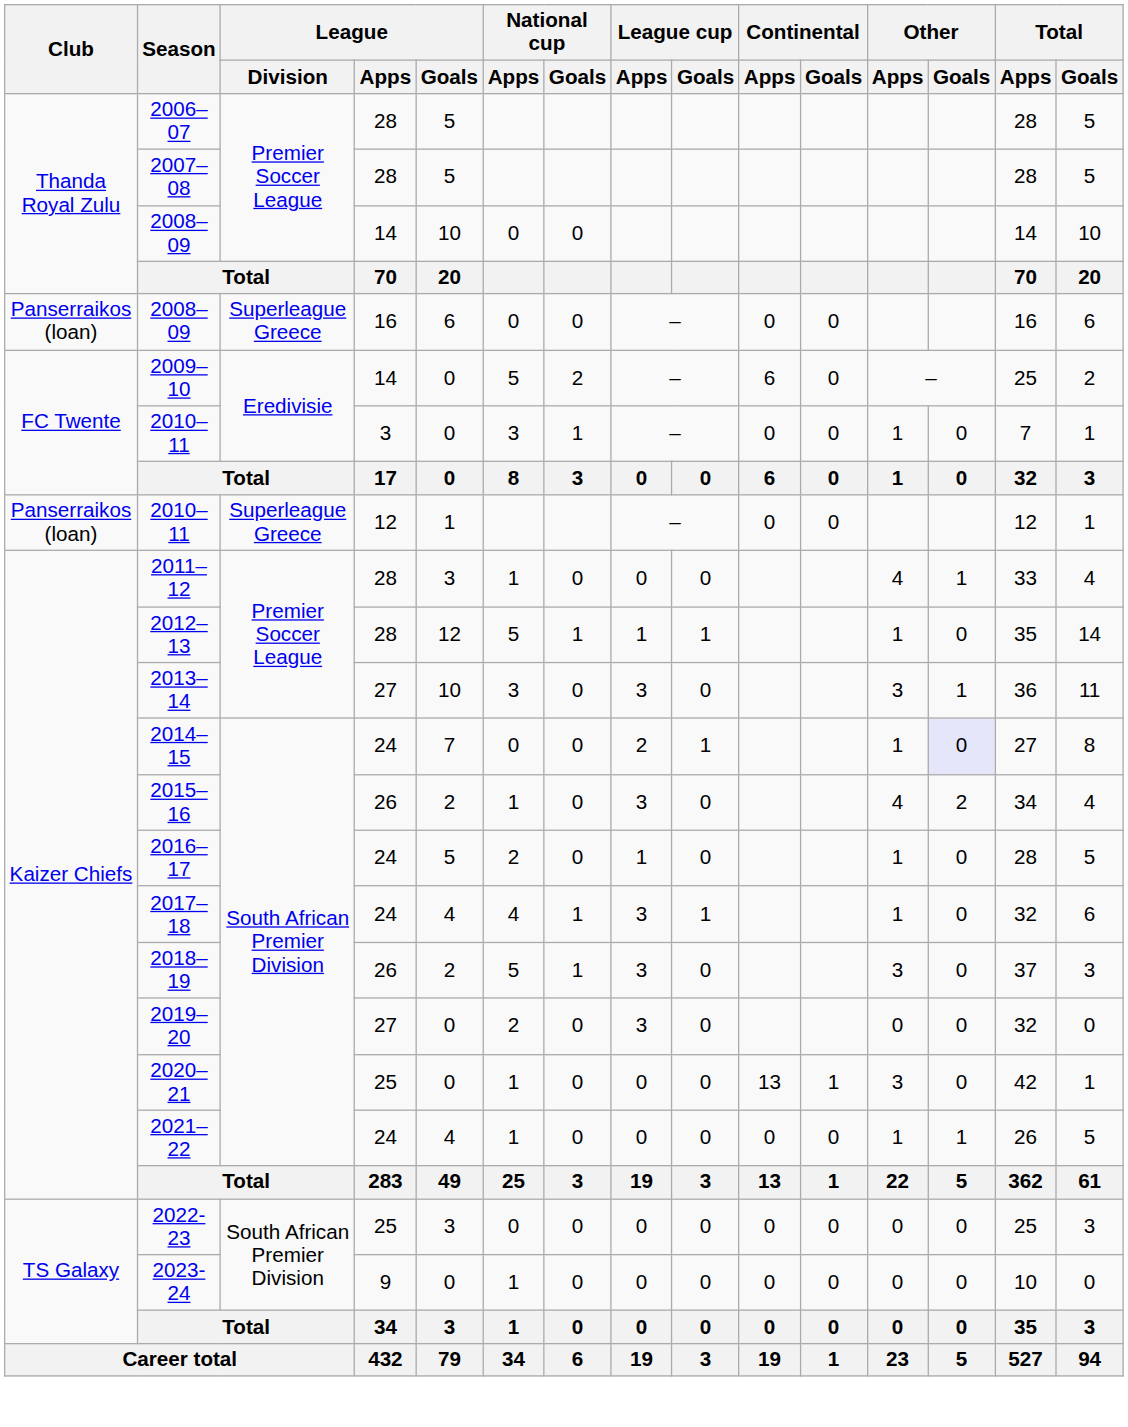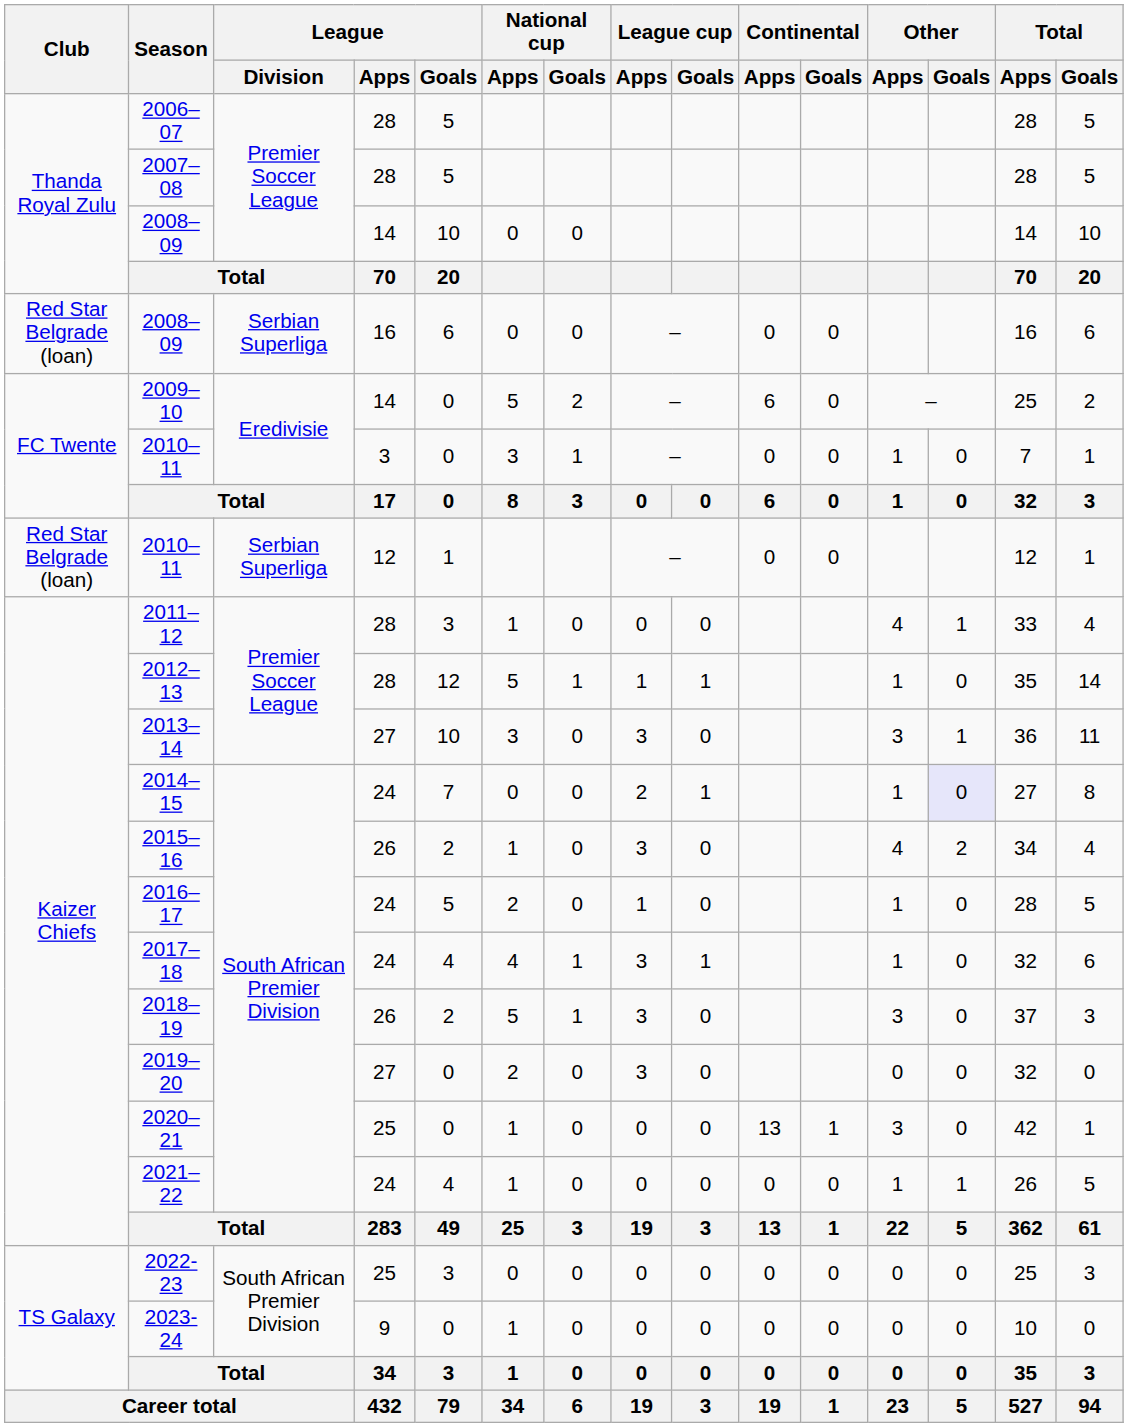 <table class="wikitable" style="text-align:center">
 <tr>
 <th rowspan="2">Club</th>
 <th rowspan="2">Season</th>
 <th colspan="3">League</th>
 <th colspan="2">National cup</th>
 <th colspan="2">League cup</th>
 <th colspan="2">Continental</th>
 <th colspan="2">Other</th>
 <th colspan="2">Total</th>
 </tr>
 <tr>
 <th>Division</th>
 <th>Apps</th>
 <th>Goals</th>
 <th>Apps</th>
 <th>Goals</th>
 <th>Apps</th>
 <th>Goals</th>
 <th>Apps</th>
 <th>Goals</th>
 <th>Apps</th>
 <th>Goals</th>
 <th>Apps</th>
 <th>Goals</th>
 </tr>
 <tr>
 <td rowspan="4"><a href='#'>Thanda Royal Zulu</a></td>
 <td><a href='#'>2006–07</a></td>
 <td rowspan="3"><a href='#'>Premier Soccer League</a></td>
 <td>28</td>
 <td>5</td>
 <td></td>
 <td></td>
 <td></td>
 <td></td>
 <td></td>
 <td></td>
 <td></td>
 <td></td>
 <td>28</td>
 <td>5</td>
 </tr>
 <tr>
 <td><a href='#'>2007–08</a></td>
 <td>28</td>
 <td>5</td>
 <td></td>
 <td></td>
 <td></td>
 <td></td>
 <td></td>
 <td></td>
 <td></td>
 <td></td>
 <td>28</td>
 <td>5</td>
 </tr>
 <tr>
 <td><a href='#'>2008–09</a></td>
 <td>14</td>
 <td>10</td>
 <td>0</td>
 <td>0</td>
 <td></td>
 <td></td>
 <td></td>
 <td></td>
 <td></td>
 <td></td>
 <td>14</td>
 <td>10</td>
 </tr>
 <tr>
 <th colspan="2">Total</th>
 <th>70</th>
 <th>20</th>
 <th></th>
 <th></th>
 <th></th>
 <th></th>
 <th></th>
 <th></th>
 <th></th>
 <th></th>
 <th>70</th>
 <th>20</th>
 </tr>
 <tr>
-<td><a href='#'>Panserraikos</a> (loan)</td>
+<td><a href='#'>Red Star Belgrade</a> (loan)</td>
 <td><a href='#'>2008–09</a></td>
-<td><a href='#'>Superleague Greece</a></td>
+<td><a href='#'>Serbian Superliga</a></td>
 <td>16</td>
 <td>6</td>
 <td>0</td>
 <td>0</td>
 <td colspan="2">–</td>
 <td>0</td>
 <td>0</td>
 <td></td>
 <td></td>
 <td>16</td>
 <td>6</td>
 </tr>
 <tr>
 <td rowspan="3"><a href='#'>FC Twente</a></td>
 <td><a href='#'>2009–10</a></td>
 <td rowspan="2"><a href='#'>Eredivisie</a></td>
 <td>14</td>
 <td>0</td>
 <td>5</td>
 <td>2</td>
 <td colspan="2">–</td>
 <td>6</td>
 <td>0</td>
 <td colspan="2">–</td>
 <td>25</td>
 <td>2</td>
 </tr>
 <tr>
 <td><a href='#'>2010–11</a></td>
 <td>3</td>
 <td>0</td>
 <td>3</td>
 <td>1</td>
 <td colspan="2">–</td>
 <td>0</td>
 <td>0</td>
 <td>1</td>
 <td>0</td>
 <td>7</td>
 <td>1</td>
 </tr>
 <tr>
 <th colspan="2">Total</th>
 <th>17</th>
 <th>0</th>
 <th>8</th>
 <th>3</th>
 <th>0</th>
 <th>0</th>
 <th>6</th>
 <th>0</th>
 <th>1</th>
 <th>0</th>
 <th>32</th>
 <th>3</th>
 </tr>
 <tr>
-<td><a href='#'>Panserraikos</a> (loan)</td>
+<td><a href='#'>Red Star Belgrade</a> (loan)</td>
 <td><a href='#'>2010–11</a></td>
-<td><a href='#'>Superleague Greece</a></td>
+<td><a href='#'>Serbian Superliga</a></td>
 <td>12</td>
 <td>1</td>
 <td></td>
 <td></td>
 <td colspan="2">–</td>
 <td>0</td>
 <td>0</td>
 <td></td>
 <td></td>
 <td>12</td>
 <td>1</td>
 </tr>
 <tr>
 <td rowspan="12"><a href='#'>Kaizer Chiefs</a></td>
 <td><a href='#'>2011–12</a></td>
 <td rowspan="3"><a href='#'>Premier Soccer League</a></td>
 <td>28</td>
 <td>3</td>
 <td>1</td>
 <td>0</td>
 <td>0</td>
 <td>0</td>
 <td></td>
 <td></td>
 <td>4</td>
 <td>1</td>
 <td>33</td>
 <td>4</td>
 </tr>
 <tr>
 <td><a href='#'>2012–13</a></td>
 <td>28</td>
 <td>12</td>
 <td>5</td>
 <td>1</td>
 <td>1</td>
 <td>1</td>
 <td></td>
 <td></td>
 <td>1</td>
 <td>0</td>
 <td>35</td>
 <td>14</td>
 </tr>
 <tr>
 <td><a href='#'>2013–14</a></td>
 <td>27</td>
 <td>10</td>
 <td>3</td>
 <td>0</td>
 <td>3</td>
 <td>0</td>
 <td></td>
 <td></td>
 <td>3</td>
 <td>1</td>
 <td>36</td>
 <td>11</td>
 </tr>
 <tr>
 <td><a href='#'>2014–15</a></td>
 <td rowspan="8"><a href='#'>South African Premier Division</a></td>
 <td>24</td>
 <td>7</td>
 <td>0</td>
 <td>0</td>
 <td>2</td>
 <td>1</td>
 <td></td>
 <td></td>
 <td>1</td>
 <td style="background: lavender;">0</td>
 <td>27</td>
 <td>8</td>
 </tr>
 <tr>
 <td><a href='#'>2015–16</a></td>
 <td>26</td>
 <td>2</td>
 <td>1</td>
 <td>0</td>
 <td>3</td>
 <td>0</td>
 <td></td>
 <td></td>
 <td>4</td>
 <td>2</td>
 <td>34</td>
 <td>4</td>
 </tr>
 <tr>
 <td><a href='#'>2016–17</a></td>
 <td>24</td>
 <td>5</td>
 <td>2</td>
 <td>0</td>
 <td>1</td>
 <td>0</td>
 <td></td>
 <td></td>
 <td>1</td>
 <td>0</td>
 <td>28</td>
 <td>5</td>
 </tr>
 <tr>
 <td><a href='#'>2017–18</a></td>
 <td>24</td>
 <td>4</td>
 <td>4</td>
 <td>1</td>
 <td>3</td>
 <td>1</td>
 <td></td>
 <td></td>
 <td>1</td>
 <td>0</td>
 <td>32</td>
 <td>6</td>
 </tr>
 <tr>
 <td><a href='#'>2018–19</a></td>
 <td>26</td>
 <td>2</td>
 <td>5</td>
 <td>1</td>
 <td>3</td>
 <td>0</td>
 <td></td>
 <td></td>
 <td>3</td>
 <td>0</td>
 <td>37</td>
 <td>3</td>
 </tr>
 <tr>
 <td><a href='#'>2019–20</a></td>
 <td>27</td>
 <td>0</td>
 <td>2</td>
 <td>0</td>
 <td>3</td>
 <td>0</td>
 <td></td>
 <td></td>
 <td>0</td>
 <td>0</td>
 <td>32</td>
 <td>0</td>
 </tr>
 <tr>
 <td><a href='#'>2020–21</a></td>
 <td>25</td>
 <td>0</td>
 <td>1</td>
 <td>0</td>
 <td>0</td>
 <td>0</td>
 <td>13</td>
 <td>1</td>
 <td>3</td>
 <td>0</td>
 <td>42</td>
 <td>1</td>
 </tr>
 <tr>
 <td><a href='#'>2021–22</a></td>
 <td>24</td>
 <td>4</td>
 <td>1</td>
 <td>0</td>
 <td>0</td>
 <td>0</td>
 <td>0</td>
 <td>0</td>
 <td>1</td>
 <td>1</td>
 <td>26</td>
 <td>5</td>
 </tr>
 <tr>
 <th colspan="2">Total</th>
 <th>283</th>
 <th>49</th>
 <th>25</th>
 <th>3</th>
 <th>19</th>
 <th>3</th>
 <th>13</th>
 <th>1</th>
 <th>22</th>
 <th>5</th>
 <th>362</th>
 <th>61</th>
 </tr>
 <tr>
 <td rowspan="3"><a href='#'>TS Galaxy</a></td>
 <td><a href='#'>2022-23</a></td>
 <td rowspan="2">South African Premier Division</td>
 <td>25</td>
 <td>3</td>
 <td>0</td>
 <td>0</td>
 <td>0</td>
 <td>0</td>
 <td>0</td>
 <td>0</td>
 <td>0</td>
 <td>0</td>
 <td>25</td>
 <td>3</td>
 </tr>
 <tr>
 <td><a href='#'>2023-24</a></td>
 <td>9</td>
 <td>0</td>
 <td>1</td>
 <td>0</td>
 <td>0</td>
 <td>0</td>
 <td>0</td>
 <td>0</td>
 <td>0</td>
 <td>0</td>
 <td>10</td>
 <td>0</td>
 </tr>
 <tr>
 <th colspan="2">Total</th>
 <th>34</th>
 <th>3</th>
 <th>1</th>
 <th>0</th>
 <th>0</th>
 <th>0</th>
 <th>0</th>
 <th>0</th>
 <th>0</th>
 <th>0</th>
 <th>35</th>
 <th>3</th>
 </tr>
 <tr>
 <th colspan="3">Career total</th>
 <th>432</th>
 <th>79</th>
 <th>34</th>
 <th>6</th>
 <th>19</th>
 <th>3</th>
 <th>19</th>
 <th>1</th>
 <th>23</th>
 <th>5</th>
 <th>527</th>
 <th>94</th>
 </tr>
 </table>
